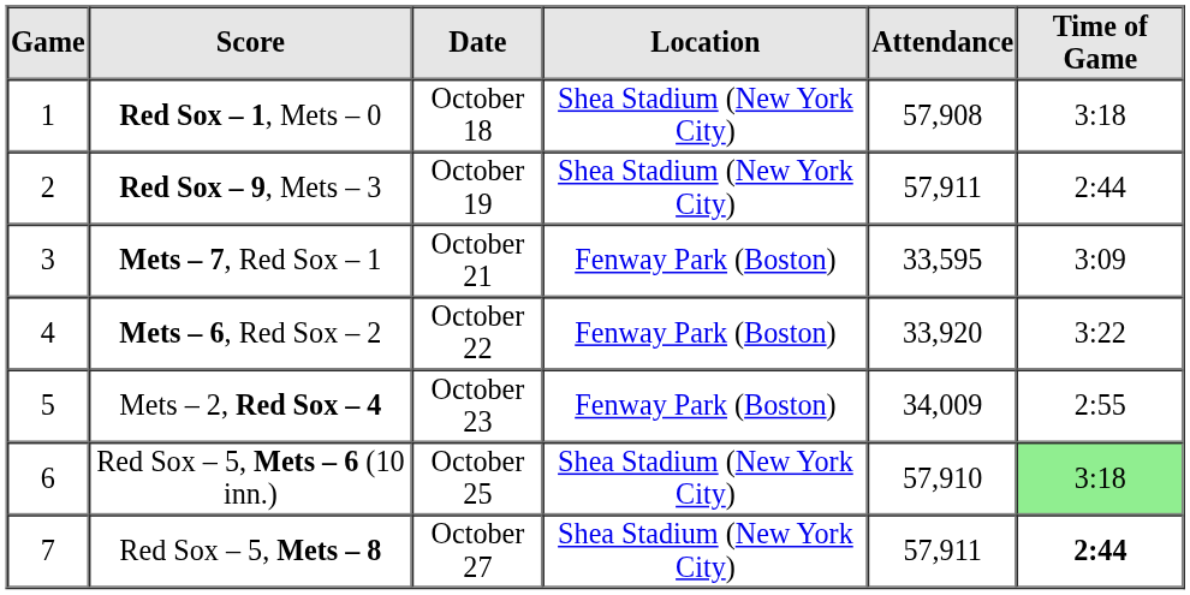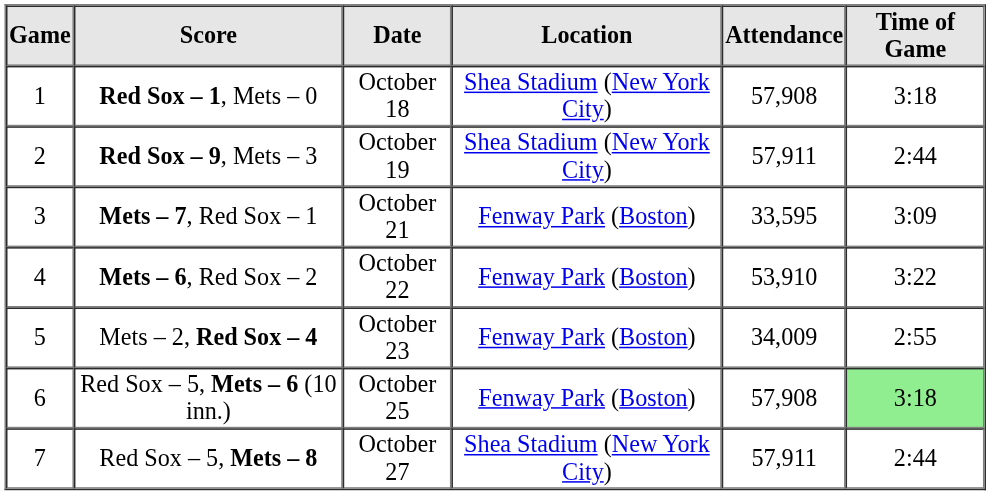 <table border=1 cellspacing=0 width=650 style="margin-left:3em;">
 <tr style="text-align:center; background-color:#e6e6e6;">
 <th width=>Game</th>
 <th width=>Score</th>
 <th width=>Date</th>
 <th width=>Location</th>
 <th width=>Attendance</th>
 <th width=>Time of Game</th>
 </tr>
 <tr style="text-align:center;">
 <td>1</td>
 <td><strong>Red Sox – 1</strong>, Mets – 0</td>
 <td>October 18</td>
 <td><a href='#'>Shea Stadium</a> (<a href='#'>New York City</a>)</td>
 <td>57,908</td>
 <td>3:18</td>
 </tr>
 <tr style="text-align:center;">
 <td>2</td>
 <td><strong>Red Sox – 9</strong>, Mets – 3</td>
 <td>October 19</td>
 <td><a href='#'>Shea Stadium</a> (<a href='#'>New York City</a>)</td>
 <td>57,911</td>
 <td>2:44</td>
 </tr>
 <tr style="text-align:center;">
 <td>3</td>
 <td><strong>Mets – 7</strong>, Red Sox – 1</td>
 <td>October 21</td>
 <td><a href='#'>Fenway Park</a> (<a href='#'>Boston</a>)</td>
 <td>33,595</td>
 <td>3:09</td>
 </tr>
 <tr style="text-align:center;">
 <td>4</td>
 <td><strong>Mets – 6</strong>, Red Sox – 2</td>
 <td>October 22</td>
 <td><a href='#'>Fenway Park</a> (<a href='#'>Boston</a>)</td>
-<td>33,920</td>
+<td>53,910</td>
 <td>3:22</td>
 </tr>
 <tr style="text-align:center;">
 <td>5</td>
 <td>Mets – 2, <strong>Red Sox – 4</strong></td>
 <td>October 23</td>
 <td><a href='#'>Fenway Park</a> (<a href='#'>Boston</a>)</td>
 <td>34,009</td>
 <td>2:55</td>
 </tr>
 <tr style="text-align:center;">
 <td>6</td>
 <td>Red Sox – 5, <strong>Mets – 6</strong> (10 inn.)</td>
 <td>October 25</td>
-<td><a href='#'>Shea Stadium</a> (<a href='#'>New York City</a>)</td>
-<td>57,910</td>
+<td><a href='#'>Fenway Park</a> (<a href='#'>Boston</a>)</td>
+<td>57,908</td>
 <td style="background: lightgreen;">3:18</td>
 </tr>
 <tr style="text-align:center;">
 <td>7</td>
 <td>Red Sox – 5, <strong>Mets – 8</strong></td>
 <td>October 27</td>
 <td><a href='#'>Shea Stadium</a> (<a href='#'>New York City</a>)</td>
 <td>57,911</td>
-<td><strong>2:44</strong></td>
+<td>2:44</td>
 </tr>
 <tr style="text-align:center;">
 </tr>
 </table>
